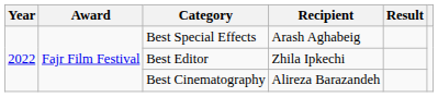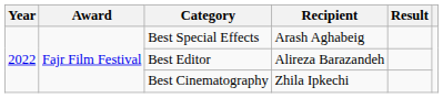 <table class="wikitable">
 <tr>
 <th>Year</th>
 <th>Award</th>
 <th>Category</th>
 <th>Recipient</th>
 <th>Result</th>
 <th></th>
 </tr>
 <tr>
 <td rowspan="3"><a href='#'>2022</a></td>
 <td rowspan="3"><a href='#'>Fajr Film Festival</a></td>
 <td>Best Special Effects</td>
 <td>Arash Aghabeig</td>
 <td></td>
 <td rowspan="3"></td>
 </tr>
 <tr>
 <td>Best Editor</td>
-<td>Zhila Ipkechi</td>
+<td>Alireza Barazandeh</td>
 <td></td>
 </tr>
 <tr>
 <td>Best Cinematography</td>
-<td>Alireza Barazandeh</td>
+<td>Zhila Ipkechi</td>
 <td></td>
 </tr>
 </table>
